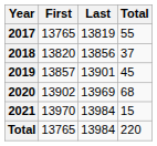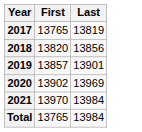 <table class="wikitable">
 <tr>
 <th>Year</th>
 <th>First</th>
 <th>Last</th>
-<th>Total</th>
 </tr>
 <tr>
 <th>2017</th>
 <td>13765</td>
 <td>13819</td>
-<td>55</td>
 </tr>
 <tr>
 <th>2018</th>
 <td>13820</td>
 <td>13856</td>
-<td>37</td>
 </tr>
 <tr>
 <th>2019</th>
 <td>13857</td>
 <td>13901</td>
-<td>45</td>
 </tr>
 <tr>
 <th>2020</th>
 <td>13902</td>
 <td>13969</td>
-<td>68</td>
 </tr>
 <tr>
 <th>2021</th>
 <td>13970</td>
 <td>13984</td>
-<td>15</td>
 </tr>
 <tr>
 <th>Total</th>
 <td>13765</td>
 <td>13984</td>
-<td>220</td>
 </tr>
 </table>
